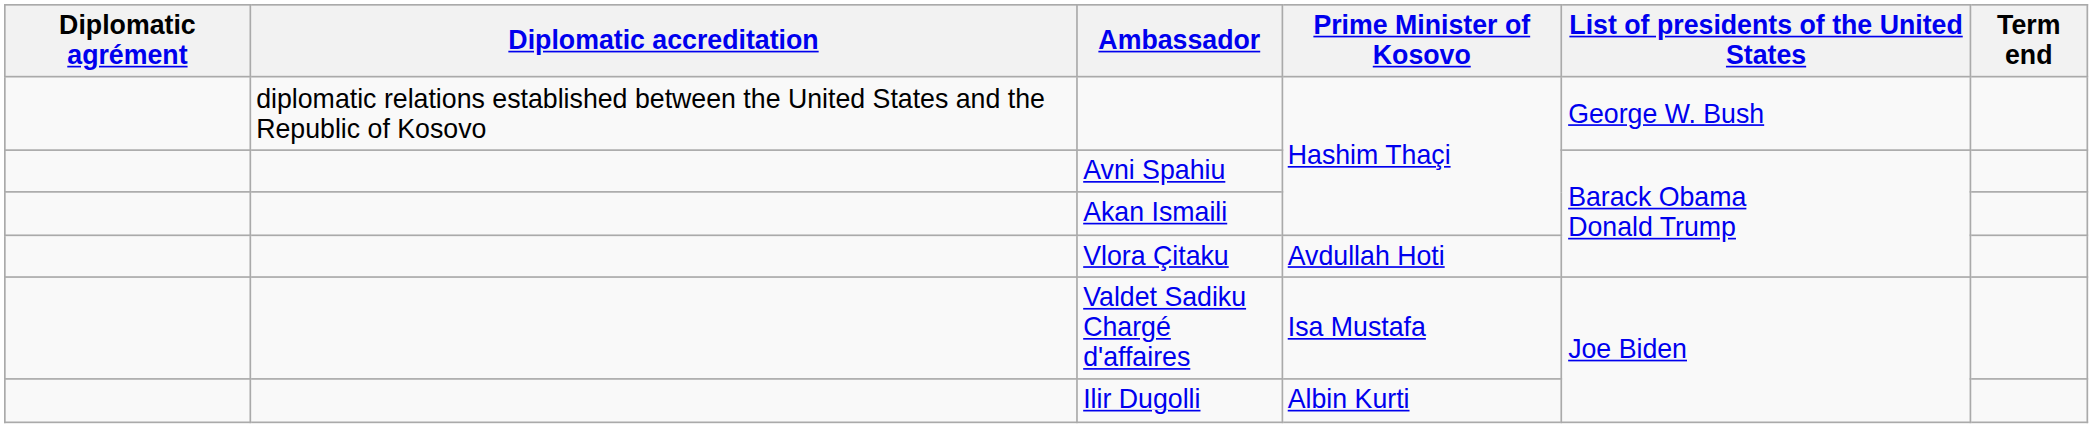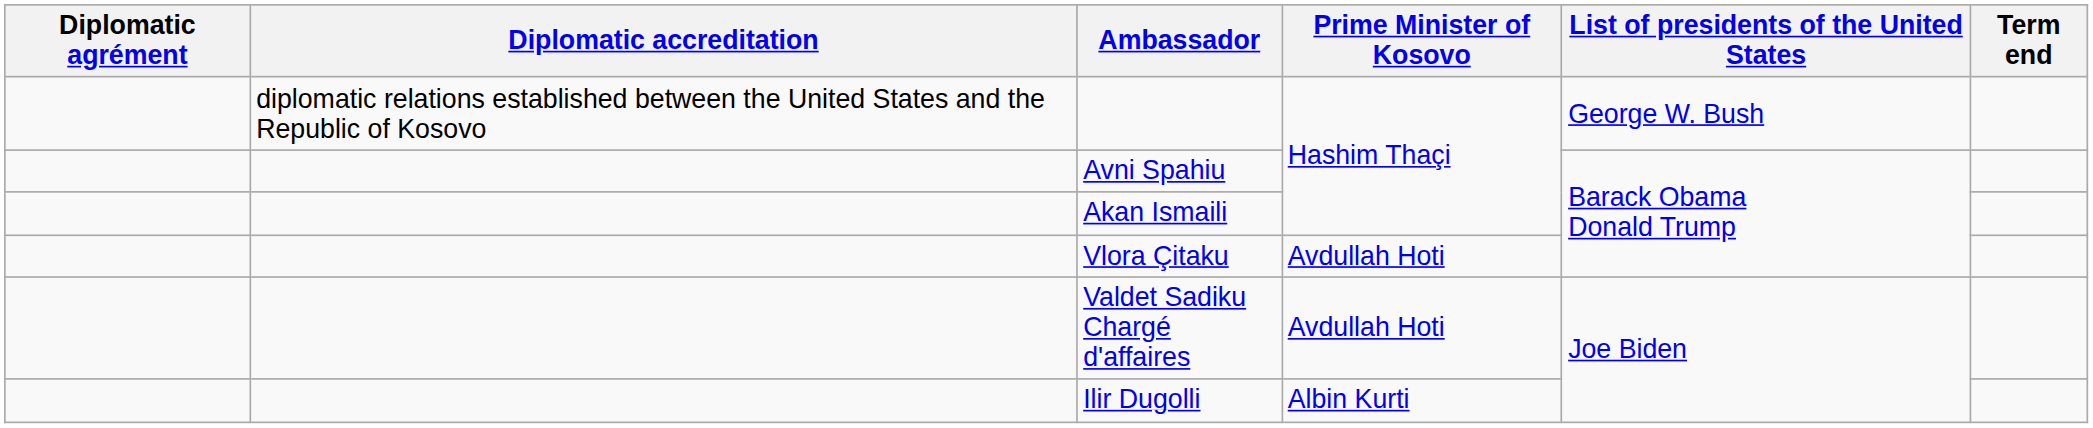 <table class="wikitable sortable">
 <tr>
 <th>Diplomatic <a href='#'>agrément</a></th>
 <th><a href='#'>Diplomatic accreditation</a></th>
 <th><a href='#'>Ambassador</a></th>
 <th><a href='#'>Prime Minister of Kosovo</a></th>
 <th><a href='#'>List of presidents of the United States</a></th>
 <th>Term end</th>
 </tr>
 <tr>
 <td></td>
 <td>diplomatic relations established between the United States and the Republic of Kosovo</td>
 <td></td>
 <td rowspan=3><a href='#'>Hashim Thaçi</a></td>
 <td><a href='#'>George W. Bush</a></td>
 <td></td>
 </tr>
 <tr>
 <td></td>
 <td></td>
 <td><a href='#'>Avni Spahiu</a></td>
 <td rowspan=3><a href='#'>Barack Obama</a><br><a href='#'>Donald Trump</a></td>
 <td></td>
 </tr>
 <tr>
 <td></td>
 <td></td>
 <td><a href='#'>Akan Ismaili</a></td>
 <td></td>
 </tr>
 <tr>
 <td></td>
 <td></td>
 <td><a href='#'>Vlora Çitaku</a></td>
 <td><a href='#'>Avdullah Hoti</a></td>
 <td></td>
 </tr>
 <tr>
 <td></td>
 <td></td>
 <td><a href='#'>Valdet Sadiku</a><br><a href='#'>Chargé d'affaires</a></td>
-<td><a href='#'>Isa Mustafa</a></td>
+<td><a href='#'>Avdullah Hoti</a></td>
 <td rowspan=2><a href='#'>Joe Biden</a></td>
 <td></td>
 </tr>
 <tr>
 <td></td>
 <td></td>
 <td><a href='#'>Ilir Dugolli</a></td>
 <td><a href='#'>Albin Kurti</a></td>
 <td></td>
 </tr>
 </table>
